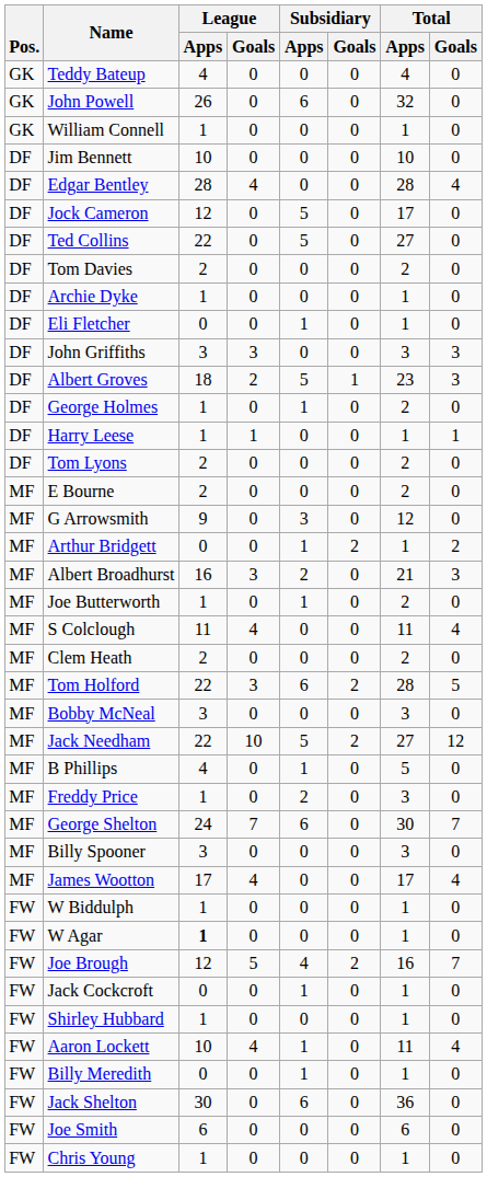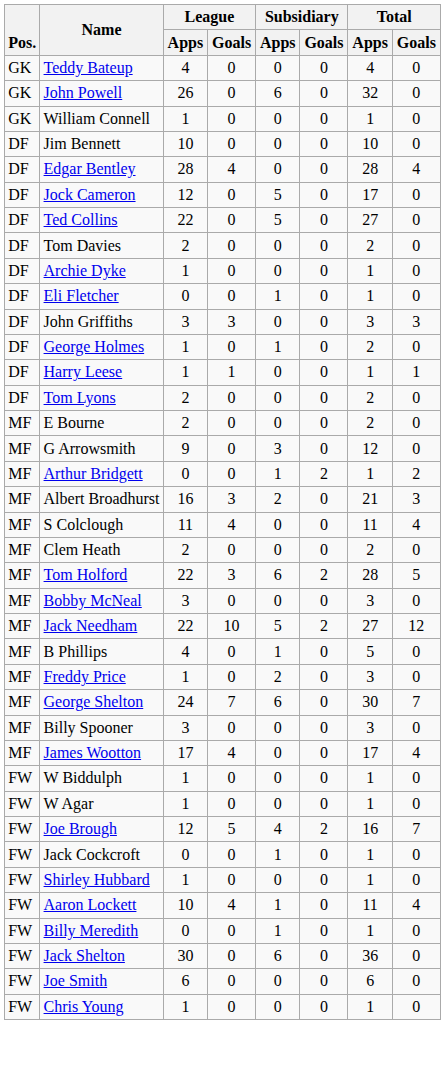 <table class="wikitable" style="text-align:center">
 <tr>
 <th rowspan="2" valign="bottom">Pos.</th>
 <th rowspan="2">Name</th>
 <th colspan="2" width="85">League</th>
 <th colspan="2" width="85">Subsidiary</th>
 <th colspan="2" width="85">Total</th>
 </tr>
 <tr>
 <th>Apps</th>
 <th>Goals</th>
 <th>Apps</th>
 <th>Goals</th>
 <th>Apps</th>
 <th>Goals</th>
 </tr>
 <tr>
 <td align="left">GK</td>
 <td align="left"> <a href='#'>Teddy Bateup</a></td>
 <td>4</td>
 <td>0</td>
 <td>0</td>
 <td>0</td>
 <td>4</td>
 <td>0</td>
 </tr>
 <tr>
 <td align="left">GK</td>
 <td align="left"> <a href='#'>John Powell</a></td>
 <td>26</td>
 <td>0</td>
 <td>6</td>
 <td>0</td>
 <td>32</td>
 <td>0</td>
 </tr>
 <tr>
 <td align="left">GK</td>
 <td align="left"> William Connell</td>
 <td>1</td>
 <td>0</td>
 <td>0</td>
 <td>0</td>
 <td>1</td>
 <td>0</td>
 </tr>
 <tr>
 <td align="left">DF</td>
 <td align="left"> Jim Bennett</td>
 <td>10</td>
 <td>0</td>
 <td>0</td>
 <td>0</td>
 <td>10</td>
 <td>0</td>
 </tr>
 <tr>
 <td align="left">DF</td>
 <td align="left"> <a href='#'>Edgar Bentley</a></td>
 <td>28</td>
 <td>4</td>
 <td>0</td>
 <td>0</td>
 <td>28</td>
 <td>4</td>
 </tr>
 <tr>
 <td align="left">DF</td>
 <td align="left"> <a href='#'>Jock Cameron</a></td>
 <td>12</td>
 <td>0</td>
 <td>5</td>
 <td>0</td>
 <td>17</td>
 <td>0</td>
 </tr>
 <tr>
 <td align="left">DF</td>
 <td align="left"> <a href='#'>Ted Collins</a></td>
 <td>22</td>
 <td>0</td>
 <td>5</td>
 <td>0</td>
 <td>27</td>
 <td>0</td>
 </tr>
 <tr>
 <td align="left">DF</td>
 <td align="left"> Tom Davies</td>
 <td>2</td>
 <td>0</td>
 <td>0</td>
 <td>0</td>
 <td>2</td>
 <td>0</td>
 </tr>
 <tr>
 <td align="left">DF</td>
 <td align="left"> <a href='#'>Archie Dyke</a></td>
 <td>1</td>
 <td>0</td>
 <td>0</td>
 <td>0</td>
 <td>1</td>
 <td>0</td>
 </tr>
 <tr>
 <td align="left">DF</td>
 <td align="left"> <a href='#'>Eli Fletcher</a></td>
 <td>0</td>
 <td>0</td>
 <td>1</td>
 <td>0</td>
 <td>1</td>
 <td>0</td>
 </tr>
 <tr>
 <td align="left">DF</td>
 <td align="left"> John Griffiths</td>
 <td>3</td>
 <td>3</td>
 <td>0</td>
 <td>0</td>
 <td>3</td>
 <td>3</td>
 </tr>
 <tr>
 <td align="left">DF</td>
-<td align="left"> <a href='#'>Albert Groves</a></td>
-<td>18</td>
-<td>2</td>
-<td>5</td>
-<td>1</td>
-<td>23</td>
-<td>3</td>
-</tr>
-<tr>
-<td align="left">DF</td>
 <td align="left"> <a href='#'>George Holmes</a></td>
 <td>1</td>
 <td>0</td>
 <td>1</td>
 <td>0</td>
 <td>2</td>
 <td>0</td>
 </tr>
 <tr>
 <td align="left">DF</td>
 <td align="left"> <a href='#'>Harry Leese</a></td>
 <td>1</td>
 <td>1</td>
 <td>0</td>
 <td>0</td>
 <td>1</td>
 <td>1</td>
 </tr>
 <tr>
 <td align="left">DF</td>
 <td align="left"> <a href='#'>Tom Lyons</a></td>
 <td>2</td>
 <td>0</td>
 <td>0</td>
 <td>0</td>
 <td>2</td>
 <td>0</td>
 </tr>
 <tr>
 <td align="left">MF</td>
 <td align="left"> E Bourne</td>
 <td>2</td>
 <td>0</td>
 <td>0</td>
 <td>0</td>
 <td>2</td>
 <td>0</td>
 </tr>
 <tr>
 <td align="left">MF</td>
 <td align="left"> G Arrowsmith</td>
 <td>9</td>
 <td>0</td>
 <td>3</td>
 <td>0</td>
 <td>12</td>
 <td>0</td>
 </tr>
 <tr>
 <td align="left">MF</td>
 <td align="left"> <a href='#'>Arthur Bridgett</a></td>
 <td>0</td>
 <td>0</td>
 <td>1</td>
 <td>2</td>
 <td>1</td>
 <td>2</td>
 </tr>
 <tr>
 <td align="left">MF</td>
 <td align="left"> Albert Broadhurst</td>
 <td>16</td>
 <td>3</td>
 <td>2</td>
 <td>0</td>
 <td>21</td>
 <td>3</td>
-</tr>
-<tr>
-<td align="left">MF</td>
-<td align="left"> Joe Butterworth</td>
-<td>1</td>
-<td>0</td>
-<td>1</td>
-<td>0</td>
-<td>2</td>
-<td>0</td>
 </tr>
 <tr>
 <td align="left">MF</td>
 <td align="left"> S Colclough</td>
 <td>11</td>
 <td>4</td>
 <td>0</td>
 <td>0</td>
 <td>11</td>
 <td>4</td>
 </tr>
 <tr>
 <td align="left">MF</td>
 <td align="left"> Clem Heath</td>
 <td>2</td>
 <td>0</td>
 <td>0</td>
 <td>0</td>
 <td>2</td>
 <td>0</td>
 </tr>
 <tr>
 <td align="left">MF</td>
 <td align="left"> <a href='#'>Tom Holford</a></td>
 <td>22</td>
 <td>3</td>
 <td>6</td>
 <td>2</td>
 <td>28</td>
 <td>5</td>
 </tr>
 <tr>
 <td align="left">MF</td>
 <td align="left"> <a href='#'>Bobby McNeal</a></td>
 <td>3</td>
 <td>0</td>
 <td>0</td>
 <td>0</td>
 <td>3</td>
 <td>0</td>
 </tr>
 <tr>
 <td align="left">MF</td>
 <td align="left"> <a href='#'>Jack Needham</a></td>
 <td>22</td>
 <td>10</td>
 <td>5</td>
 <td>2</td>
 <td>27</td>
 <td>12</td>
 </tr>
 <tr>
 <td align="left">MF</td>
 <td align="left"> B Phillips</td>
 <td>4</td>
 <td>0</td>
 <td>1</td>
 <td>0</td>
 <td>5</td>
 <td>0</td>
 </tr>
 <tr>
 <td align="left">MF</td>
 <td align="left"> <a href='#'>Freddy Price</a></td>
 <td>1</td>
 <td>0</td>
 <td>2</td>
 <td>0</td>
 <td>3</td>
 <td>0</td>
 </tr>
 <tr>
 <td align="left">MF</td>
 <td align="left"> <a href='#'>George Shelton</a></td>
 <td>24</td>
 <td>7</td>
 <td>6</td>
 <td>0</td>
 <td>30</td>
 <td>7</td>
 </tr>
 <tr>
 <td align="left">MF</td>
 <td align="left"> Billy Spooner</td>
 <td>3</td>
 <td>0</td>
 <td>0</td>
 <td>0</td>
 <td>3</td>
 <td>0</td>
 </tr>
 <tr>
 <td align="left">MF</td>
 <td align="left"> <a href='#'>James Wootton</a></td>
 <td>17</td>
 <td>4</td>
 <td>0</td>
 <td>0</td>
 <td>17</td>
 <td>4</td>
 </tr>
 <tr>
 <td align="left">FW</td>
 <td align="left"> W Biddulph</td>
 <td>1</td>
 <td>0</td>
 <td>0</td>
 <td>0</td>
 <td>1</td>
 <td>0</td>
 </tr>
 <tr>
 <td align="left">FW</td>
 <td align="left"> W Agar</td>
-<td><strong>1</strong></td>
+<td>1</td>
 <td>0</td>
 <td>0</td>
 <td>0</td>
 <td>1</td>
 <td>0</td>
 </tr>
 <tr>
 <td align="left">FW</td>
 <td align="left"> <a href='#'>Joe Brough</a></td>
 <td>12</td>
 <td>5</td>
 <td>4</td>
 <td>2</td>
 <td>16</td>
 <td>7</td>
 </tr>
 <tr>
 <td align="left">FW</td>
 <td align="left"> Jack Cockcroft</td>
 <td>0</td>
 <td>0</td>
 <td>1</td>
 <td>0</td>
 <td>1</td>
 <td>0</td>
 </tr>
 <tr>
 <td align="left">FW</td>
 <td align="left"> <a href='#'>Shirley Hubbard</a></td>
 <td>1</td>
 <td>0</td>
 <td>0</td>
 <td>0</td>
 <td>1</td>
 <td>0</td>
 </tr>
 <tr>
 <td align="left">FW</td>
 <td align="left"> <a href='#'>Aaron Lockett</a></td>
 <td>10</td>
 <td>4</td>
 <td>1</td>
 <td>0</td>
 <td>11</td>
 <td>4</td>
 </tr>
 <tr>
 <td align="left">FW</td>
 <td align="left"> <a href='#'>Billy Meredith</a></td>
 <td>0</td>
 <td>0</td>
 <td>1</td>
 <td>0</td>
 <td>1</td>
 <td>0</td>
 </tr>
 <tr>
 <td align="left">FW</td>
 <td align="left"> <a href='#'>Jack Shelton</a></td>
 <td>30</td>
 <td>0</td>
 <td>6</td>
 <td>0</td>
 <td>36</td>
 <td>0</td>
 </tr>
 <tr>
 <td align="left">FW</td>
 <td align="left"> <a href='#'>Joe Smith</a></td>
 <td>6</td>
 <td>0</td>
 <td>0</td>
 <td>0</td>
 <td>6</td>
 <td>0</td>
 </tr>
 <tr>
 <td align="left">FW</td>
 <td align="left"> <a href='#'>Chris Young</a></td>
 <td>1</td>
 <td>0</td>
 <td>0</td>
 <td>0</td>
 <td>1</td>
 <td>0</td>
 </tr>
 <tr>
 </tr>
 </table>
